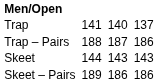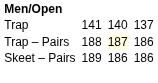 <table>
 <tr>
 <td colspan=7><strong>Men/Open</strong></td>
 </tr>
 <tr>
 <td>Trap</td>
 <td></td>
 <td>141</td>
 <td></td>
 <td>140</td>
 <td></td>
 <td>137</td>
 </tr>
 <tr>
 <td>Trap – Pairs</td>
 <td></td>
 <td>188</td>
 <td></td>
-<td>187</td>
+<td style="background: lightyellow;">187</td>
 <td></td>
 <td>186</td>
-</tr>
-<tr>
-<td>Skeet</td>
-<td></td>
-<td>144</td>
-<td></td>
-<td>143</td>
-<td></td>
-<td>143</td>
 </tr>
 <tr>
 <td>Skeet – Pairs</td>
 <td></td>
 <td>189</td>
 <td></td>
 <td>186</td>
 <td></td>
 <td>186</td>
 </tr>
 </table>
